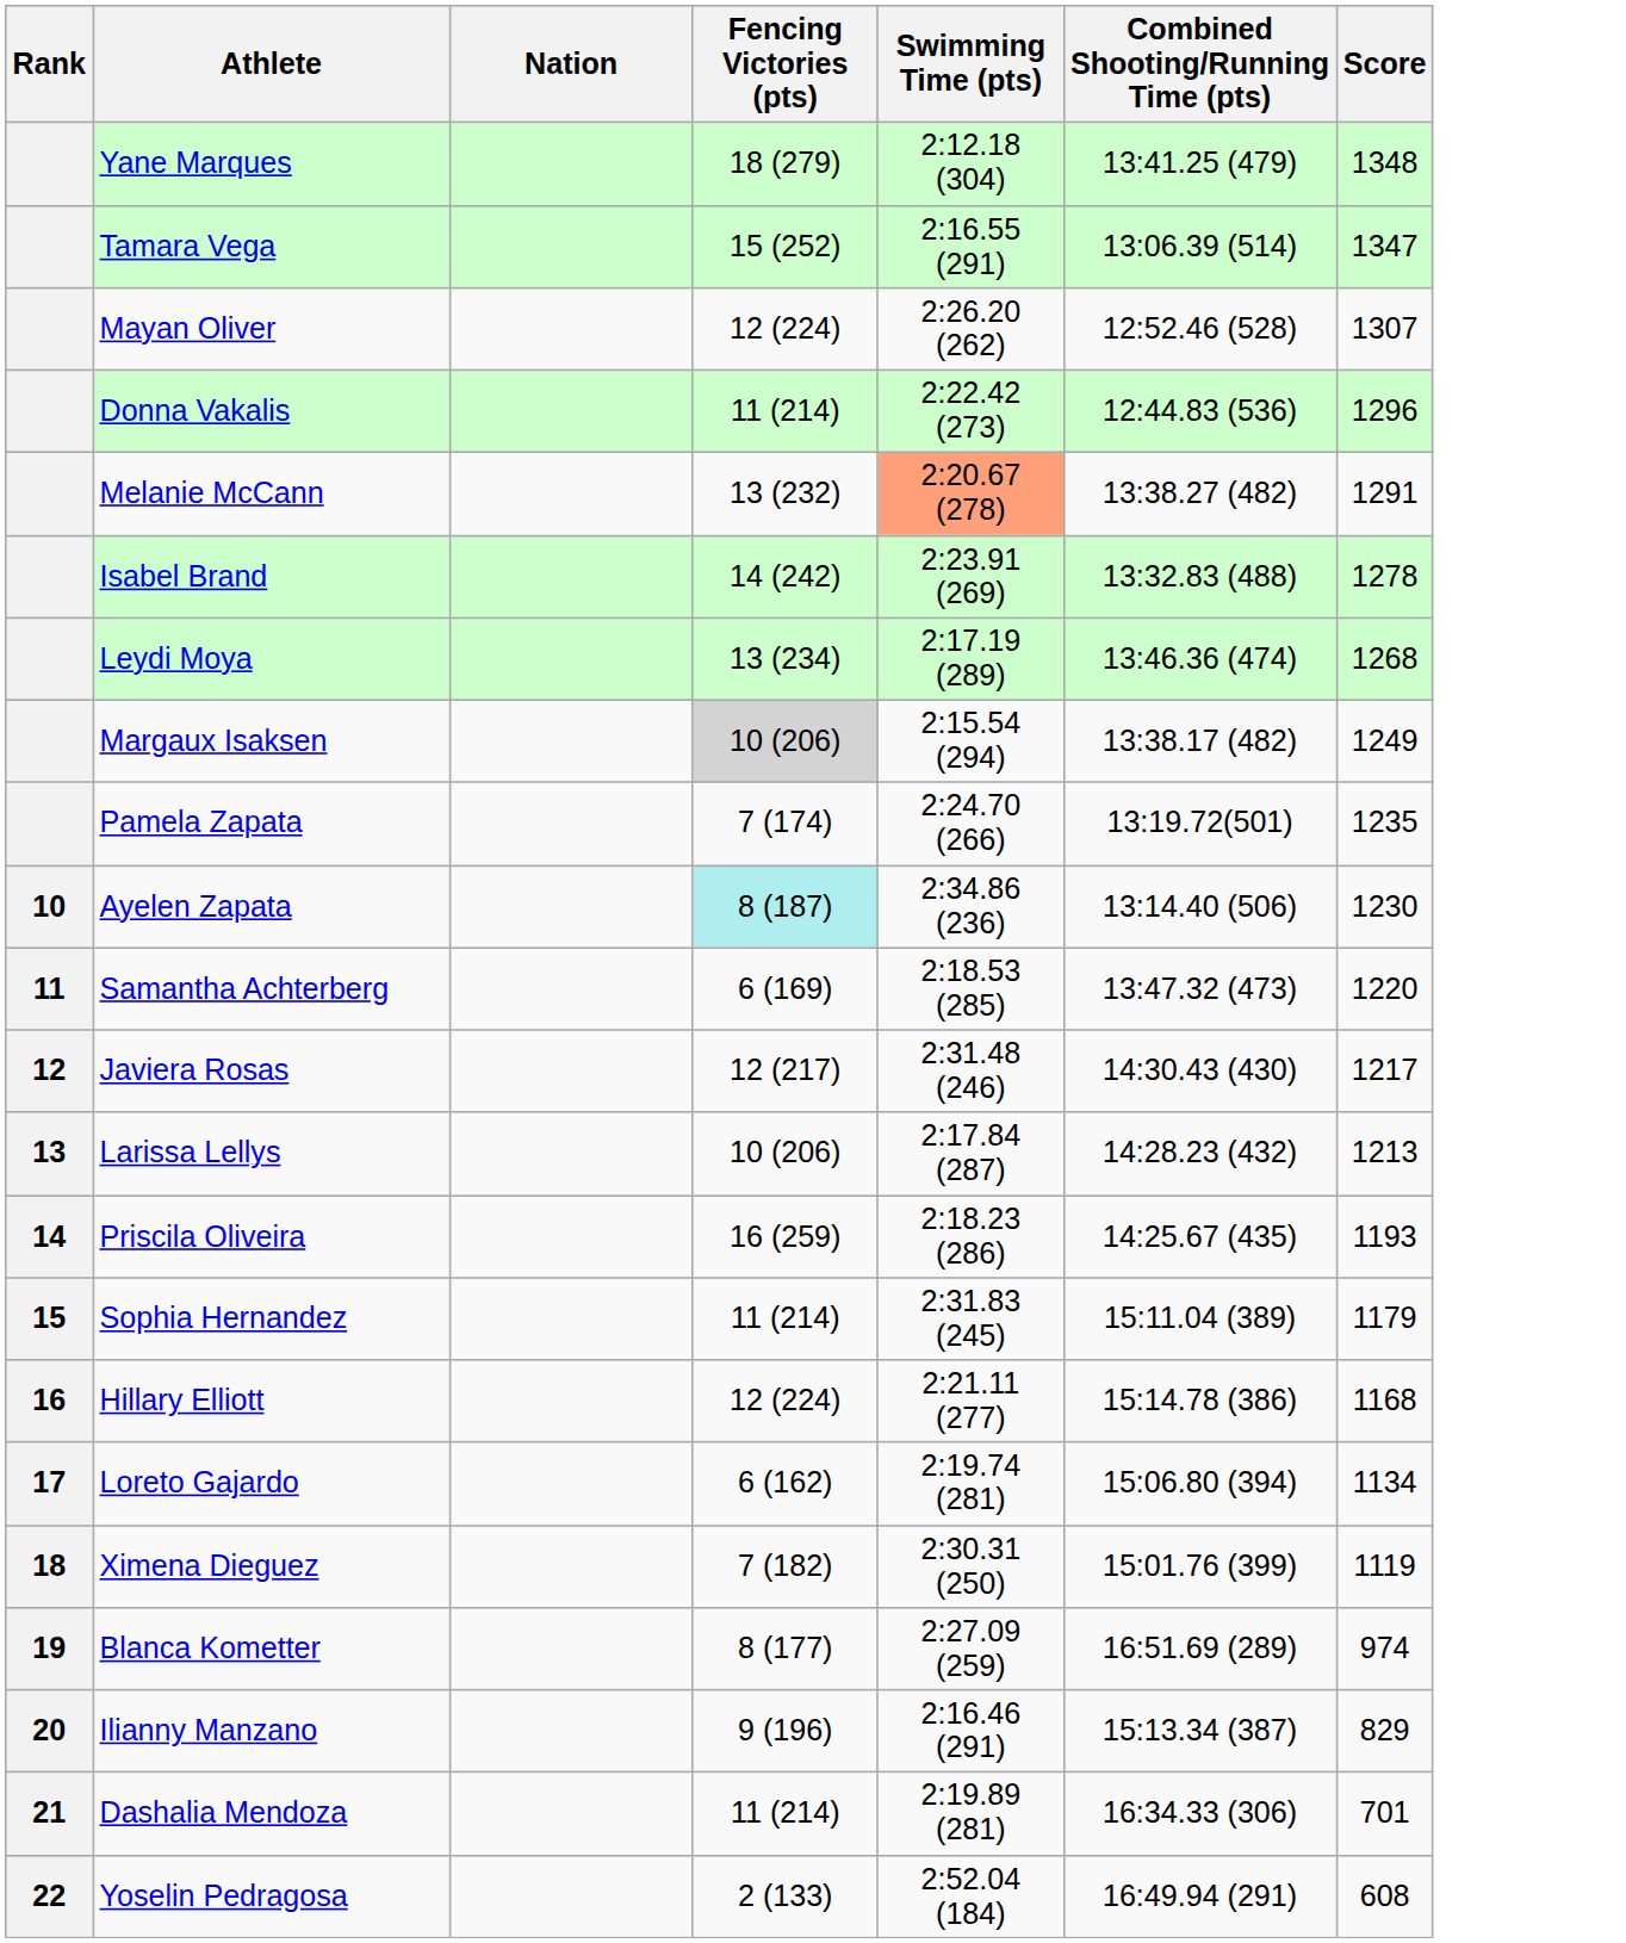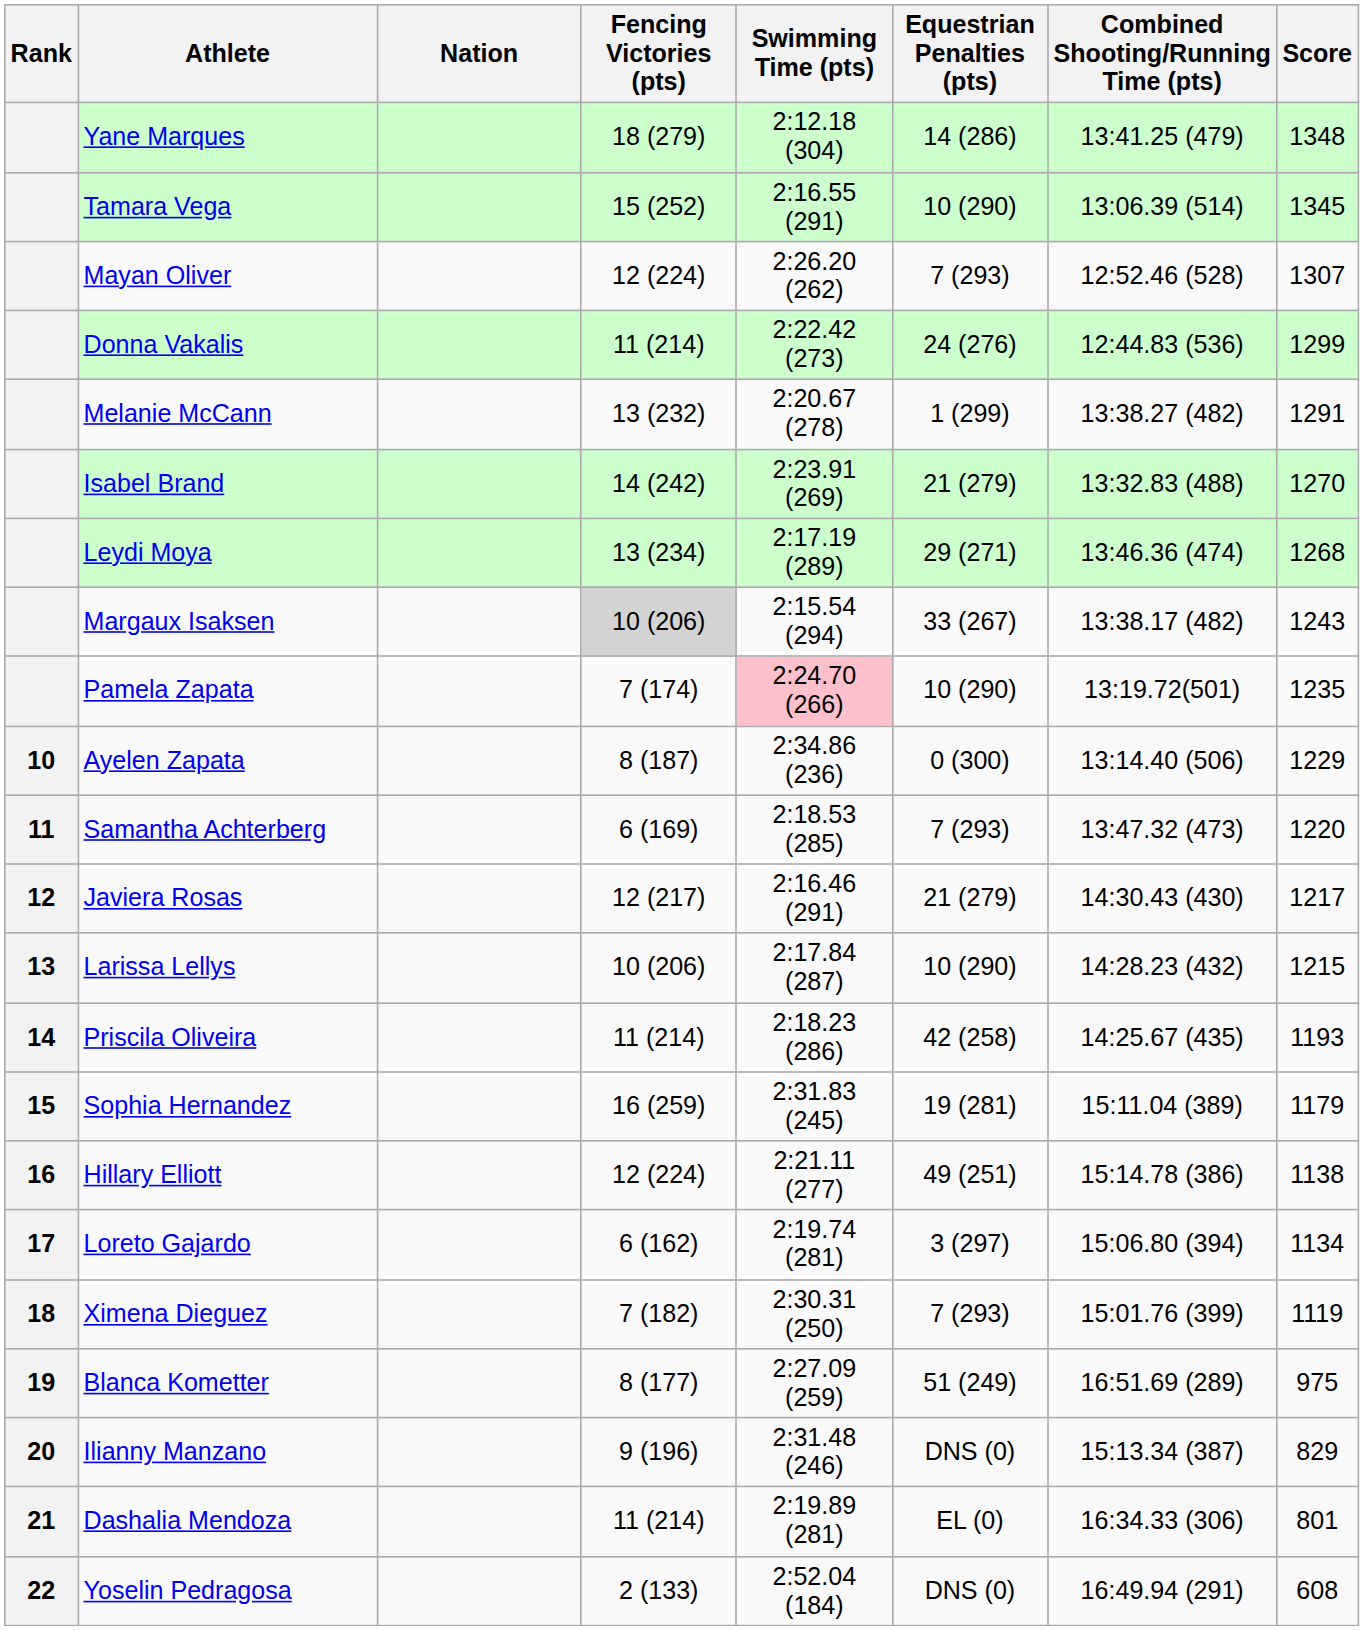 <table class="wikitable sortable" style="text-align:center; font-size:98%;">
 <tr>
 <th width=30>Rank</th>
 <th width=180>Athlete</th>
 <th width=120>Nation</th>
 <th width=90>Fencing <br>Victories (pts)</th>
 <th width=90>Swimming <br>Time (pts)</th>
+<th width=90>Equestrian <br>Penalties (pts)</th>
 <th width=90>Combined Shooting/Running <br>Time (pts)</th>
 <th>Score</th>
 </tr>
 <tr width=10px bgcolor="#ccffcc">
 <th></th>
 <td align=left><a href='#'>Yane Marques</a></td>
 <td align=left></td>
 <td>18 (279)</td>
 <td>2:12.18 (304)</td>
+<td>14 (286)</td>
 <td>13:41.25 (479)</td>
 <td>1348</td>
 </tr>
 <tr width=10px bgcolor="#ccffcc">
 <th></th>
 <td align=left><a href='#'>Tamara Vega</a></td>
 <td align=left></td>
 <td>15 (252)</td>
 <td>2:16.55 (291)</td>
+<td>10 (290)</td>
 <td>13:06.39 (514)</td>
-<td>1347</td>
+<td>1345</td>
 </tr>
 <tr>
 <th></th>
 <td align=left><a href='#'>Mayan Oliver</a></td>
 <td align=left></td>
 <td>12 (224)</td>
 <td>2:26.20 (262)</td>
+<td>7 (293)</td>
 <td>12:52.46 (528)</td>
 <td>1307</td>
 </tr>
 <tr width=10px bgcolor="#ccffcc">
 <th></th>
 <td align=left><a href='#'>Donna Vakalis</a></td>
 <td align=left></td>
 <td>11 (214)</td>
 <td>2:22.42 (273)</td>
+<td>24 (276)</td>
 <td>12:44.83 (536)</td>
-<td>1296</td>
+<td>1299</td>
 </tr>
 <tr>
 <th></th>
 <td align=left><a href='#'>Melanie McCann</a></td>
 <td align=left></td>
 <td>13 (232)</td>
-<td style="background: lightsalmon;">2:20.67 (278)</td>
+<td>2:20.67 (278)</td>
+<td>1 (299)</td>
 <td>13:38.27 (482)</td>
 <td>1291</td>
 </tr>
 <tr width=10px bgcolor="#ccffcc">
 <th></th>
 <td align=left><a href='#'>Isabel Brand</a></td>
 <td align=left></td>
 <td>14 (242)</td>
 <td>2:23.91 (269)</td>
+<td>21 (279)</td>
 <td>13:32.83 (488)</td>
-<td>1278</td>
+<td>1270</td>
 </tr>
 <tr width=10px bgcolor="#ccffcc">
 <th></th>
 <td align=left><a href='#'>Leydi Moya</a></td>
 <td align=left></td>
 <td>13 (234)</td>
 <td>2:17.19 (289)</td>
+<td>29 (271)</td>
 <td>13:46.36 (474)</td>
 <td>1268</td>
 </tr>
 <tr>
 <th></th>
 <td align=left><a href='#'>Margaux Isaksen</a></td>
 <td align=left></td>
 <td style="background: lightgrey;">10 (206)</td>
 <td>2:15.54  (294)</td>
+<td>33 (267)</td>
 <td>13:38.17 (482)</td>
-<td>1249</td>
+<td>1243</td>
 </tr>
 <tr>
 <th></th>
 <td align=left><a href='#'>Pamela Zapata</a></td>
 <td align=left></td>
 <td>7 (174)</td>
-<td>2:24.70 (266)</td>
+<td style="background: pink;">2:24.70 (266)</td>
+<td>10 (290)</td>
 <td>13:19.72(501)</td>
 <td>1235</td>
 </tr>
 <tr>
 <th>10</th>
 <td align=left><a href='#'>Ayelen Zapata</a></td>
 <td align=left></td>
-<td style="background: paleturquoise;">8 (187)</td>
+<td>8 (187)</td>
 <td>2:34.86 (236)</td>
+<td>0 (300)</td>
 <td>13:14.40 (506)</td>
-<td>1230</td>
+<td>1229</td>
 </tr>
 <tr>
 <th>11</th>
 <td align=left><a href='#'>Samantha Achterberg</a></td>
 <td align=left></td>
 <td>6 (169)</td>
 <td>2:18.53 (285)</td>
+<td>7 (293)</td>
 <td>13:47.32 (473)</td>
 <td>1220</td>
 </tr>
 <tr>
 <th>12</th>
 <td align=left><a href='#'>Javiera Rosas</a></td>
 <td align=left></td>
 <td>12 (217)</td>
-<td>2:31.48 (246)</td>
+<td>2:16.46 (291)</td>
+<td>21 (279)</td>
 <td>14:30.43 (430)</td>
 <td>1217</td>
 </tr>
 <tr>
 <th>13</th>
 <td align=left><a href='#'>Larissa Lellys</a></td>
 <td align=left></td>
 <td>10 (206)</td>
 <td>2:17.84 (287)</td>
+<td>10 (290)</td>
 <td>14:28.23 (432)</td>
-<td>1213</td>
+<td>1215</td>
 </tr>
 <tr>
 <th>14</th>
 <td align=left><a href='#'>Priscila Oliveira</a></td>
 <td align=left></td>
-<td>16 (259)</td>
+<td>11 (214)</td>
 <td>2:18.23 (286)</td>
+<td>42 (258)</td>
 <td>14:25.67 (435)</td>
 <td>1193</td>
 </tr>
 <tr>
 <th>15</th>
 <td align=left><a href='#'>Sophia Hernandez</a></td>
 <td align=left></td>
-<td>11 (214)</td>
+<td>16 (259)</td>
 <td>2:31.83 (245)</td>
+<td>19 (281)</td>
 <td>15:11.04 (389)</td>
 <td>1179</td>
 </tr>
 <tr>
 <th>16</th>
 <td align=left><a href='#'>Hillary Elliott</a></td>
 <td align=left></td>
 <td>12 (224)</td>
 <td>2:21.11 (277)</td>
+<td>49 (251)</td>
 <td>15:14.78 (386)</td>
-<td>1168</td>
+<td>1138</td>
 </tr>
 <tr>
 <th>17</th>
 <td align=left><a href='#'>Loreto Gajardo</a></td>
 <td align=left></td>
 <td>6 (162)</td>
 <td>2:19.74 (281)</td>
+<td>3 (297)</td>
 <td>15:06.80 (394)</td>
 <td>1134</td>
 </tr>
 <tr>
 <th>18</th>
 <td align=left><a href='#'>Ximena Dieguez</a></td>
 <td align=left></td>
 <td>7 (182)</td>
 <td>2:30.31 (250)</td>
+<td>7 (293)</td>
 <td>15:01.76 (399)</td>
 <td>1119</td>
 </tr>
 <tr>
 <th>19</th>
 <td align=left><a href='#'>Blanca Kometter</a></td>
 <td align=left></td>
 <td>8 (177)</td>
 <td>2:27.09 (259)</td>
+<td>51 (249)</td>
 <td>16:51.69 (289)</td>
-<td>974</td>
+<td>975</td>
 </tr>
 <tr>
 <th>20</th>
 <td align=left><a href='#'>Ilianny Manzano</a></td>
 <td align=left></td>
 <td>9 (196)</td>
-<td>2:16.46 (291)</td>
+<td>2:31.48 (246)</td>
+<td>DNS (0)</td>
 <td>15:13.34 (387)</td>
 <td>829</td>
 </tr>
 <tr>
 <th>21</th>
 <td align=left><a href='#'>Dashalia Mendoza</a></td>
 <td align=left></td>
 <td>11 (214)</td>
 <td>2:19.89 (281)</td>
+<td>EL (0)</td>
 <td>16:34.33 (306)</td>
-<td>701</td>
+<td>801</td>
 </tr>
 <tr>
 <th>22</th>
 <td align=left><a href='#'>Yoselin Pedragosa</a></td>
 <td align=left></td>
 <td>2 (133)</td>
 <td>2:52.04 (184)</td>
+<td>DNS (0)</td>
 <td>16:49.94 (291)</td>
 <td>608</td>
 </tr>
 </table>
